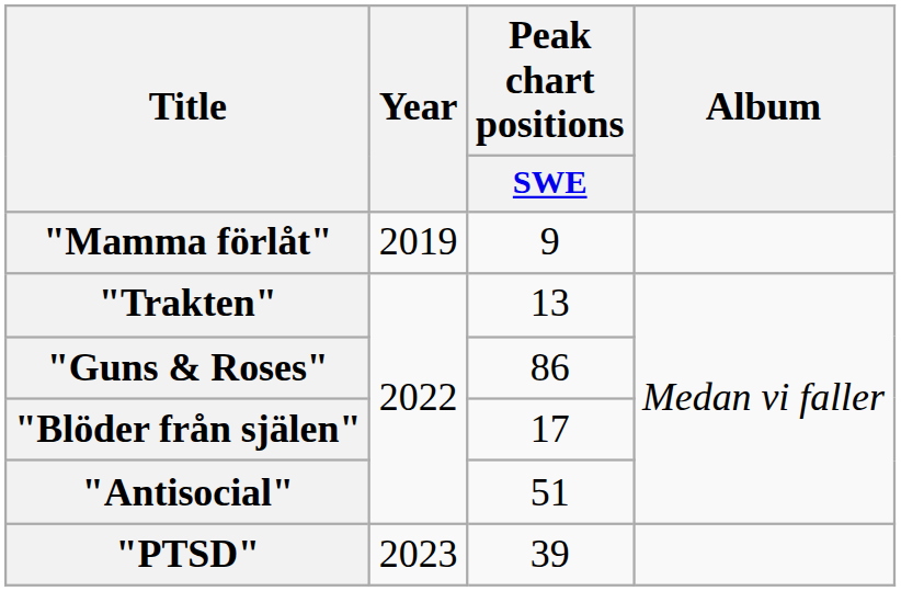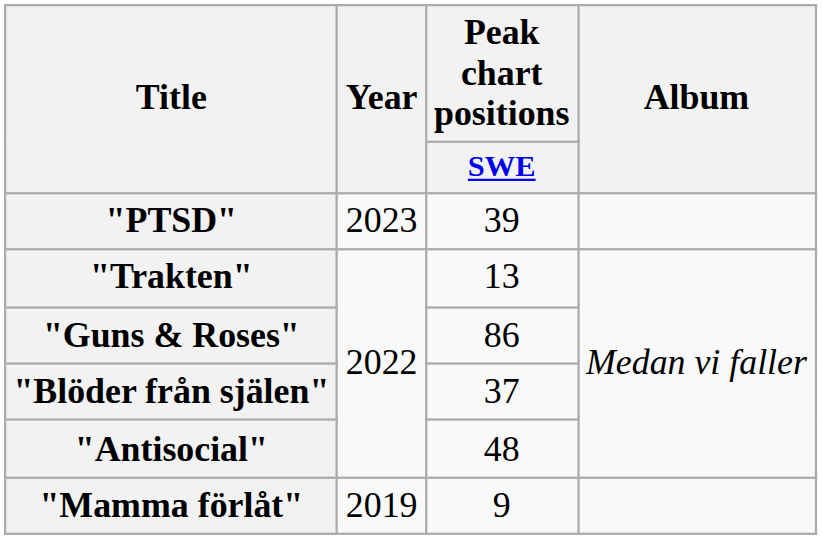 <table class="wikitable plainrowheaders" style="text-align:center;">
 <tr>
 <th scope="col" rowspan="2">Title</th>
 <th scope="col" rowspan="2">Year</th>
 <th scope="col" colspan="1">Peak chart positions</th>
 <th scope="col" rowspan="2">Album</th>
 </tr>
 <tr>
 <th scope="col" style="width:3em;font-size:85%;"><a href='#'>SWE</a><br></th>
 </tr>
 <tr>
-<th scope="row">"Mamma förlåt" </th>
-<td>2019</td>
-<td>9</td>
+<th scope="row">"PTSD" </th>
+<td>2023</td>
+<td>39<br></td>
 <td></td>
 </tr>
 <tr>
 <th scope="row">"Trakten" </th>
 <td rowspan="4">2022</td>
 <td>13<br></td>
 <td rowspan="4"><em>Medan vi faller</em></td>
 </tr>
 <tr>
 <th scope="row">"Guns & Roses" </th>
 <td>86<br></td>
 </tr>
 <tr>
 <th scope="row">"Blöder från själen" </th>
-<td>17<br></td>
+<td>37<br></td>
 </tr>
 <tr>
 <th scope="row">"Antisocial" </th>
-<td>51<br></td>
+<td>48<br></td>
 </tr>
 <tr>
-<th scope="row">"PTSD" </th>
-<td>2023</td>
-<td>39<br></td>
+<th scope="row">"Mamma förlåt" </th>
+<td>2019</td>
+<td>9</td>
 <td></td>
 </tr>
 </table>
